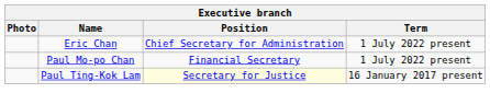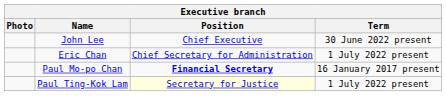 <table class="wikitable" style="text-align:center">
 <tr>
 <th colspan="4">Executive branch</th>
 </tr>
 <tr>
 <th>Photo</th>
 <th>Name</th>
 <th>Position</th>
 <th>Term</th>
 </tr>
 <tr>
 <td></td>
+<td><a href='#'>John Lee</a></td>
+<td><a href='#'>Chief Executive</a></td>
+<td>30 June 2022  present</td>
+</tr>
+<tr>
+<td></td>
 <td><a href='#'>Eric Chan</a></td>
 <td><a href='#'>Chief Secretary for Administration</a></td>
 <td>1 July 2022  present</td>
 </tr>
 <tr>
 <td></td>
 <td><a href='#'>Paul Mo-po Chan</a></td>
-<td><a href='#'>Financial Secretary</a></td>
-<td>1 July 2022  present</td>
+<td><strong><a href='#'>Financial Secretary</a></strong></td>
+<td>16 January 2017  present</td>
 </tr>
 <tr>
 <td></td>
 <td><a href='#'>Paul Ting-Kok Lam</a></td>
 <td style="background: lightyellow;"><a href='#'>Secretary for Justice</a></td>
-<td>16 January 2017  present</td>
+<td>1 July 2022  present</td>
 </tr>
 </table>
